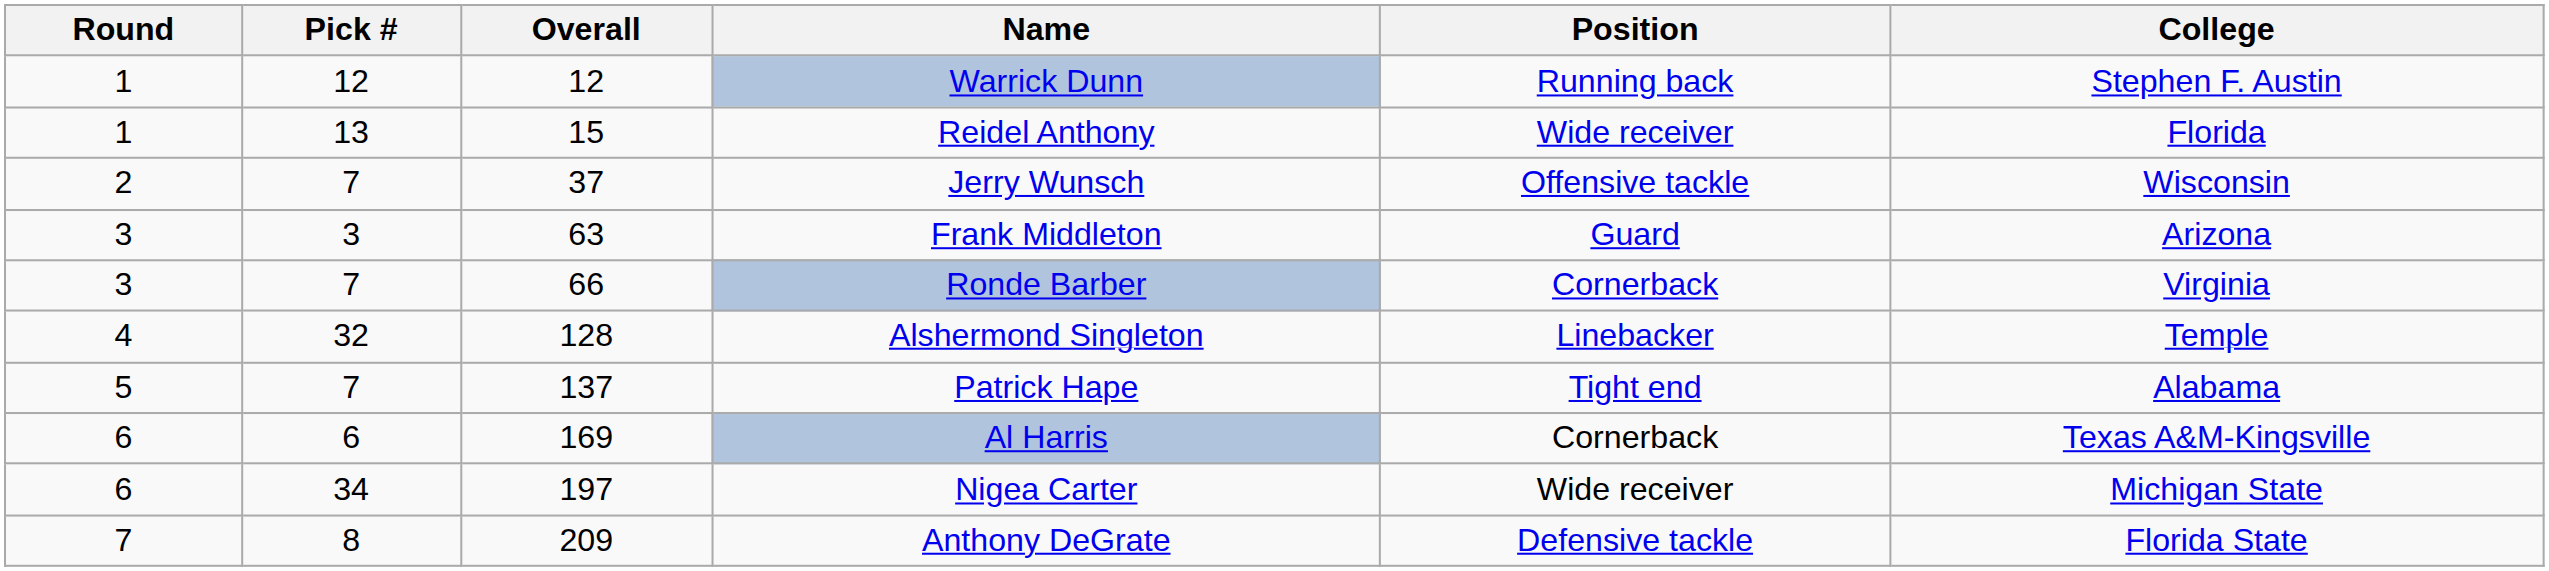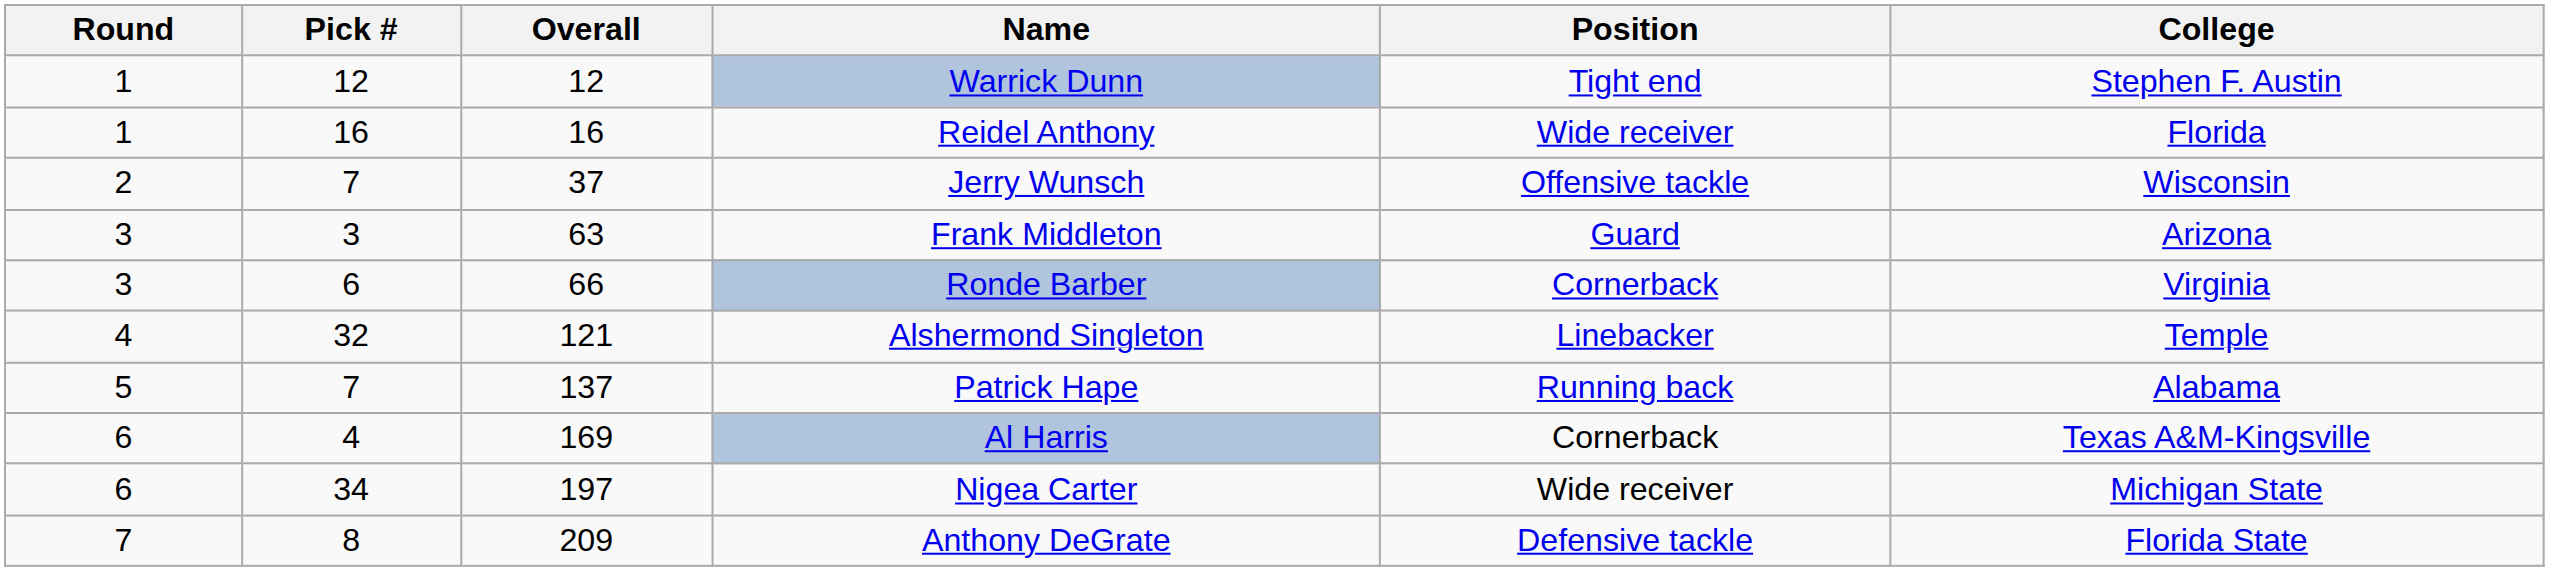 <table class="wikitable sortable sortable" style="width: 100%; text-align:center">
 <tr>
 <th>Round</th>
 <th>Pick #</th>
 <th>Overall</th>
 <th>Name</th>
 <th>Position</th>
 <th>College</th>
 </tr>
 <tr>
 <td>1</td>
 <td>12</td>
 <td>12</td>
 <td style="background:lightsteelblue;"><a href='#'>Warrick Dunn</a></td>
-<td><a href='#'>Running back</a></td>
+<td><a href='#'>Tight end</a></td>
 <td><a href='#'>Stephen F. Austin</a></td>
 </tr>
 <tr>
 <td>1</td>
-<td>13</td>
-<td>15</td>
+<td>16</td>
+<td>16</td>
 <td><a href='#'>Reidel Anthony</a></td>
 <td><a href='#'>Wide receiver</a></td>
 <td><a href='#'>Florida</a></td>
 </tr>
 <tr>
 <td>2</td>
 <td>7</td>
 <td>37</td>
 <td><a href='#'>Jerry Wunsch</a></td>
 <td><a href='#'>Offensive tackle</a></td>
 <td><a href='#'>Wisconsin</a></td>
 </tr>
 <tr>
 <td>3</td>
 <td>3</td>
 <td>63</td>
 <td><a href='#'>Frank Middleton</a></td>
 <td><a href='#'>Guard</a></td>
 <td><a href='#'>Arizona</a></td>
 </tr>
 <tr>
 <td>3</td>
-<td>7</td>
+<td>6</td>
 <td>66</td>
 <td style="background:lightsteelblue;"><a href='#'>Ronde Barber</a></td>
 <td><a href='#'>Cornerback</a></td>
 <td><a href='#'>Virginia</a></td>
 </tr>
 <tr>
 <td>4</td>
 <td>32</td>
-<td>128</td>
+<td>121</td>
 <td><a href='#'>Alshermond Singleton</a></td>
 <td><a href='#'>Linebacker</a></td>
 <td><a href='#'>Temple</a></td>
 </tr>
 <tr>
 <td>5</td>
 <td>7</td>
 <td>137</td>
 <td><a href='#'>Patrick Hape</a></td>
-<td><a href='#'>Tight end</a></td>
+<td><a href='#'>Running back</a></td>
 <td><a href='#'>Alabama</a></td>
 </tr>
 <tr>
 <td>6</td>
-<td>6</td>
+<td>4</td>
 <td>169</td>
 <td style="background:lightsteelblue;"><a href='#'>Al Harris</a></td>
 <td>Cornerback</td>
 <td><a href='#'>Texas A&M-Kingsville</a></td>
 </tr>
 <tr>
 <td>6</td>
 <td>34</td>
 <td>197</td>
 <td><a href='#'>Nigea Carter</a></td>
 <td>Wide receiver</td>
 <td><a href='#'>Michigan State</a></td>
 </tr>
 <tr>
 <td>7</td>
 <td>8</td>
 <td>209</td>
 <td><a href='#'>Anthony DeGrate</a></td>
 <td><a href='#'>Defensive tackle</a></td>
 <td><a href='#'>Florida State</a></td>
 </tr>
 </table>
